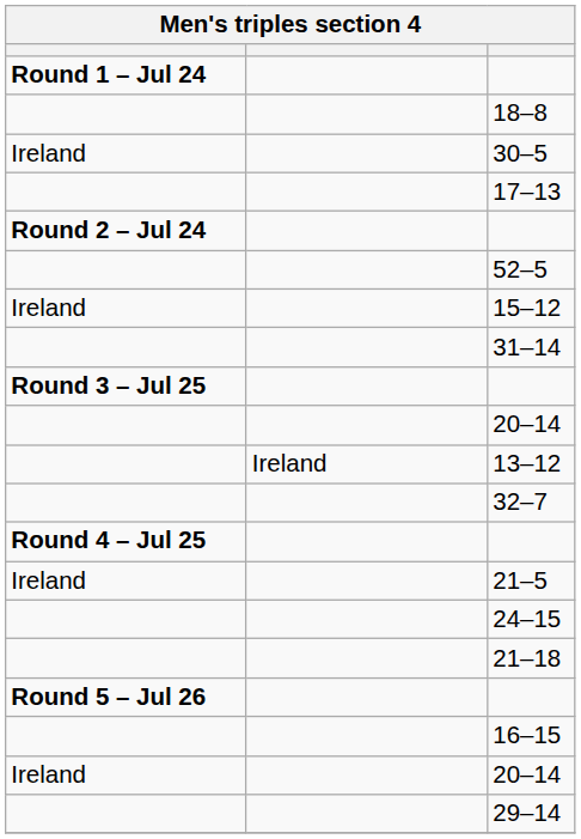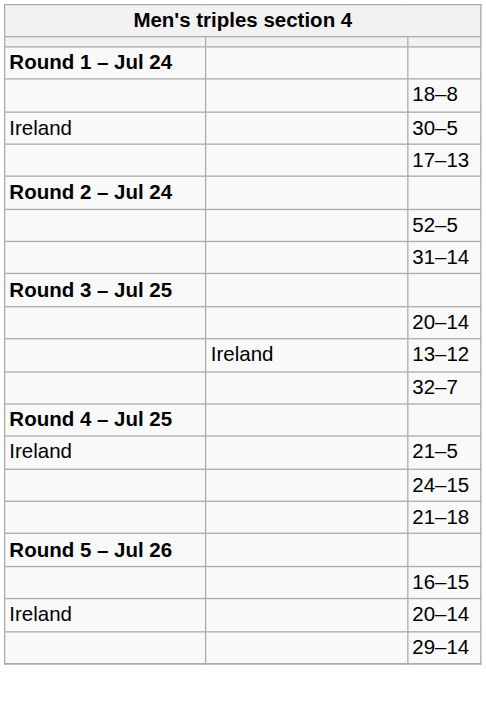 <table class="wikitable">
 <tr>
 <th colspan="3">Men's triples section 4</th>
 </tr>
 <tr>
 <th width=150></th>
 <th width=150></th>
 <th width=50></th>
 </tr>
 <tr>
 <td><strong>Round 1 – Jul 24</strong></td>
 <td></td>
 <td></td>
 </tr>
 <tr>
 <td></td>
 <td></td>
 <td>18–8</td>
 </tr>
 <tr>
 <td> Ireland</td>
 <td></td>
 <td>30–5</td>
 </tr>
 <tr>
 <td></td>
 <td></td>
 <td>17–13</td>
 </tr>
 <tr>
 <td><strong>Round 2 – Jul 24</strong></td>
 <td></td>
 <td></td>
 </tr>
 <tr>
 <td></td>
 <td></td>
 <td>52–5</td>
-</tr>
-<tr>
-<td> Ireland</td>
-<td></td>
-<td>15–12</td>
 </tr>
 <tr>
 <td></td>
 <td></td>
 <td>31–14</td>
 </tr>
 <tr>
 <td><strong>Round 3 – Jul 25</strong></td>
 <td></td>
 <td></td>
 </tr>
 <tr>
 <td></td>
 <td></td>
 <td>20–14</td>
 </tr>
 <tr>
 <td></td>
 <td> Ireland</td>
 <td>13–12</td>
 </tr>
 <tr>
 <td></td>
 <td></td>
 <td>32–7</td>
 </tr>
 <tr>
 <td><strong>Round 4 – Jul 25</strong></td>
 <td></td>
 <td></td>
 </tr>
 <tr>
 <td> Ireland</td>
 <td></td>
 <td>21–5</td>
 </tr>
 <tr>
 <td></td>
 <td></td>
 <td>24–15</td>
 </tr>
 <tr>
 <td></td>
 <td></td>
 <td>21–18</td>
 </tr>
 <tr>
 <td><strong>Round 5 – Jul 26</strong></td>
 <td></td>
 <td></td>
 </tr>
 <tr>
 <td></td>
 <td></td>
 <td>16–15</td>
 </tr>
 <tr>
 <td> Ireland</td>
 <td></td>
 <td>20–14</td>
 </tr>
 <tr>
 <td></td>
 <td></td>
 <td>29–14</td>
 </tr>
 <tr>
 </tr>
 </table>
